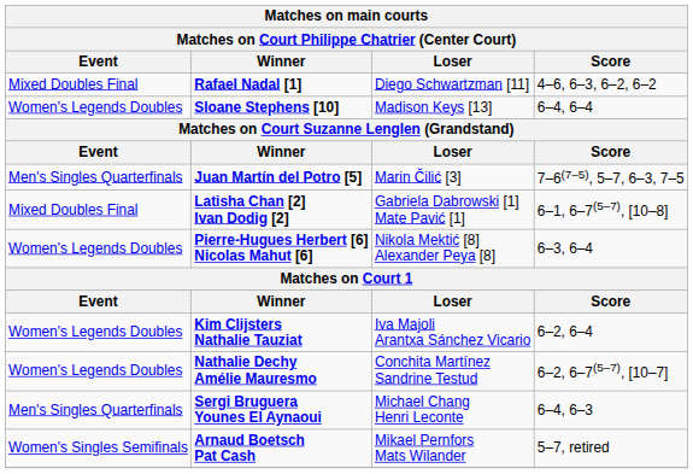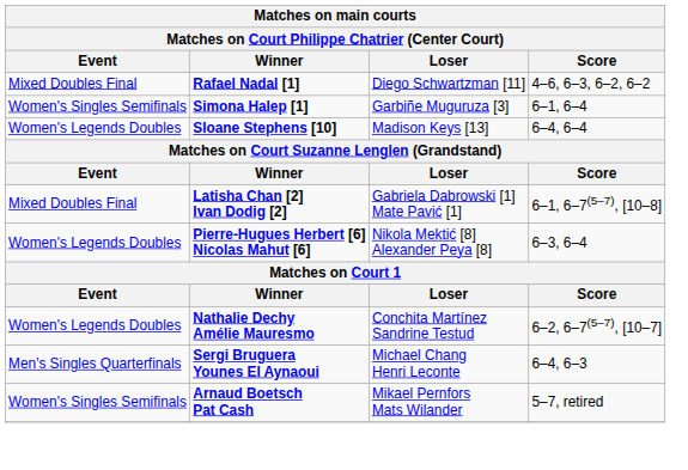 <table class="wikitable">
 <tr>
 <th colspan=4 style=white-space:nowrap>Matches on main courts</th>
 </tr>
 <tr>
 <th colspan=4><strong>Matches on <a href='#'>Court Philippe Chatrier</a> (Center Court)</strong></th>
 </tr>
 <tr>
 <th>Event</th>
 <th>Winner</th>
 <th>Loser</th>
 <th>Score</th>
 </tr>
 <tr>
 <td><a href='#'>Mixed Doubles Final</a></td>
 <td> <strong><a href='#'>Rafael Nadal</a> [1]</strong></td>
 <td> <a href='#'>Diego Schwartzman</a> [11]</td>
 <td>4–6, 6–3, 6–2, 6–2</td>
 </tr>
 <tr>
+<td><a href='#'>Women's Singles Semifinals</a></td>
+<td> <strong><a href='#'>Simona Halep</a> [1]</strong></td>
+<td> <a href='#'>Garbiñe Muguruza</a> [3]</td>
+<td>6–1, 6–4</td>
+</tr>
+<tr>
 <td><a href='#'>Women's Legends Doubles</a></td>
 <td> <strong><a href='#'>Sloane Stephens</a> [10]</strong></td>
 <td> <a href='#'>Madison Keys</a> [13]</td>
 <td>6–4, 6–4</td>
 </tr>
 <tr>
 <th colspan=4><strong>Matches on <a href='#'>Court Suzanne Lenglen</a> (Grandstand)</strong></th>
 </tr>
 <tr>
 <th>Event</th>
 <th>Winner</th>
 <th>Loser</th>
 <th>Score</th>
-</tr>
-<tr>
-<td><a href='#'>Men's Singles Quarterfinals</a></td>
-<td> <strong><a href='#'>Juan Martín del Potro</a> [5]</strong></td>
-<td> <a href='#'>Marin Čilić</a> [3]</td>
-<td>7–6<sup>(7–5)</sup>, 5–7, 6–3, 7–5</td>
 </tr>
 <tr>
 <td><a href='#'>Mixed Doubles Final</a></td>
 <td> <strong><a href='#'>Latisha Chan</a> [2]</strong><br> <strong><a href='#'>Ivan Dodig</a> [2]</strong></td>
 <td> <a href='#'>Gabriela Dabrowski</a> [1]<br> <a href='#'>Mate Pavić</a> [1]</td>
 <td>6–1, 6–7<sup>(5–7)</sup>, [10–8]</td>
 </tr>
 <tr>
 <td><a href='#'>Women's Legends Doubles</a></td>
 <td> <strong><a href='#'>Pierre-Hugues Herbert</a> [6]<br> <a href='#'>Nicolas Mahut</a> [6]</strong></td>
 <td> <a href='#'>Nikola Mektić</a> [8]<br>  <a href='#'>Alexander Peya</a> [8]</td>
 <td>6–3, 6–4</td>
 </tr>
 <tr>
 <th colspan=4><strong>Matches on <a href='#'>Court 1</a></strong></th>
 </tr>
 <tr>
 <th>Event</th>
 <th>Winner</th>
 <th>Loser</th>
 <th>Score</th>
 </tr>
 <tr>
 <td><a href='#'>Women's Legends Doubles</a></td>
-<td> <strong><a href='#'>Kim Clijsters</a></strong><br> <strong><a href='#'>Nathalie Tauziat</a></strong></td>
-<td> <a href='#'>Iva Majoli</a><br> <a href='#'>Arantxa Sánchez Vicario</a></td>
-<td>6–2, 6–4</td>
-</tr>
-<tr>
-<td><a href='#'>Women's Legends Doubles</a></td>
 <td> <strong><a href='#'>Nathalie Dechy</a></strong><br> <strong><a href='#'>Amélie Mauresmo</a></strong></td>
 <td> <a href='#'>Conchita Martínez</a><br> <a href='#'>Sandrine Testud</a></td>
 <td>6–2, 6–7<sup>(5–7)</sup>, [10–7]</td>
 </tr>
 <tr>
 <td><a href='#'>Men's Singles Quarterfinals</a></td>
 <td> <strong><a href='#'>Sergi Bruguera</a></strong> <br>  <strong><a href='#'>Younes El Aynaoui</a></strong></td>
 <td> <a href='#'>Michael Chang</a> <br>  <a href='#'>Henri Leconte</a></td>
 <td>6–4, 6–3</td>
 </tr>
 <tr>
 <td><a href='#'>Women's Singles Semifinals</a></td>
 <td> <strong><a href='#'>Arnaud Boetsch</a></strong> <br>  <strong><a href='#'>Pat Cash</a></strong></td>
 <td> <a href='#'>Mikael Pernfors</a> <br>  <a href='#'>Mats Wilander</a></td>
 <td>5–7, retired</td>
 </tr>
 <tr>
 </tr>
 </table>
